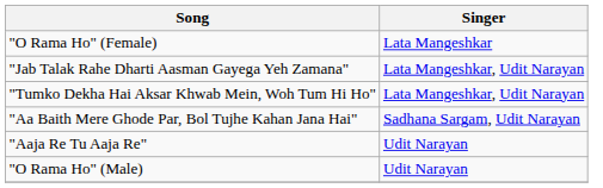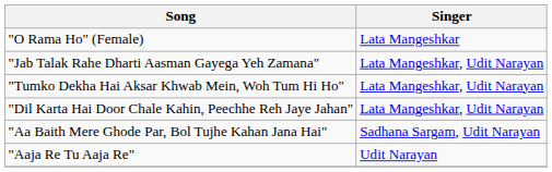 <table class="wikitable" style="font-size:92%">
 <tr>
 <th>Song</th>
 <th>Singer</th>
 </tr>
 <tr>
 <td>"O Rama Ho" (Female)</td>
 <td><a href='#'>Lata Mangeshkar</a></td>
 </tr>
 <tr>
 <td>"Jab Talak Rahe Dharti Aasman Gayega Yeh Zamana"</td>
 <td><a href='#'>Lata Mangeshkar</a>, <a href='#'>Udit Narayan</a></td>
 </tr>
 <tr>
 <td>"Tumko Dekha Hai Aksar Khwab Mein, Woh Tum Hi Ho"</td>
 <td><a href='#'>Lata Mangeshkar</a>, <a href='#'>Udit Narayan</a></td>
 </tr>
 <tr>
+<td>"Dil Karta Hai Door Chale Kahin, Peechhe Reh Jaye Jahan"</td>
+<td><a href='#'>Lata Mangeshkar</a>, <a href='#'>Udit Narayan</a></td>
+</tr>
+<tr>
 <td>"Aa Baith Mere Ghode Par, Bol Tujhe Kahan Jana Hai"</td>
 <td><a href='#'>Sadhana Sargam</a>, <a href='#'>Udit Narayan</a></td>
 </tr>
 <tr>
 <td>"Aaja Re Tu Aaja Re"</td>
 <td><a href='#'>Udit Narayan</a></td>
 </tr>
 <tr>
-<td>"O Rama Ho" (Male)</td>
-<td><a href='#'>Udit Narayan</a></td>
-</tr>
-<tr>
 </tr>
 </table>
